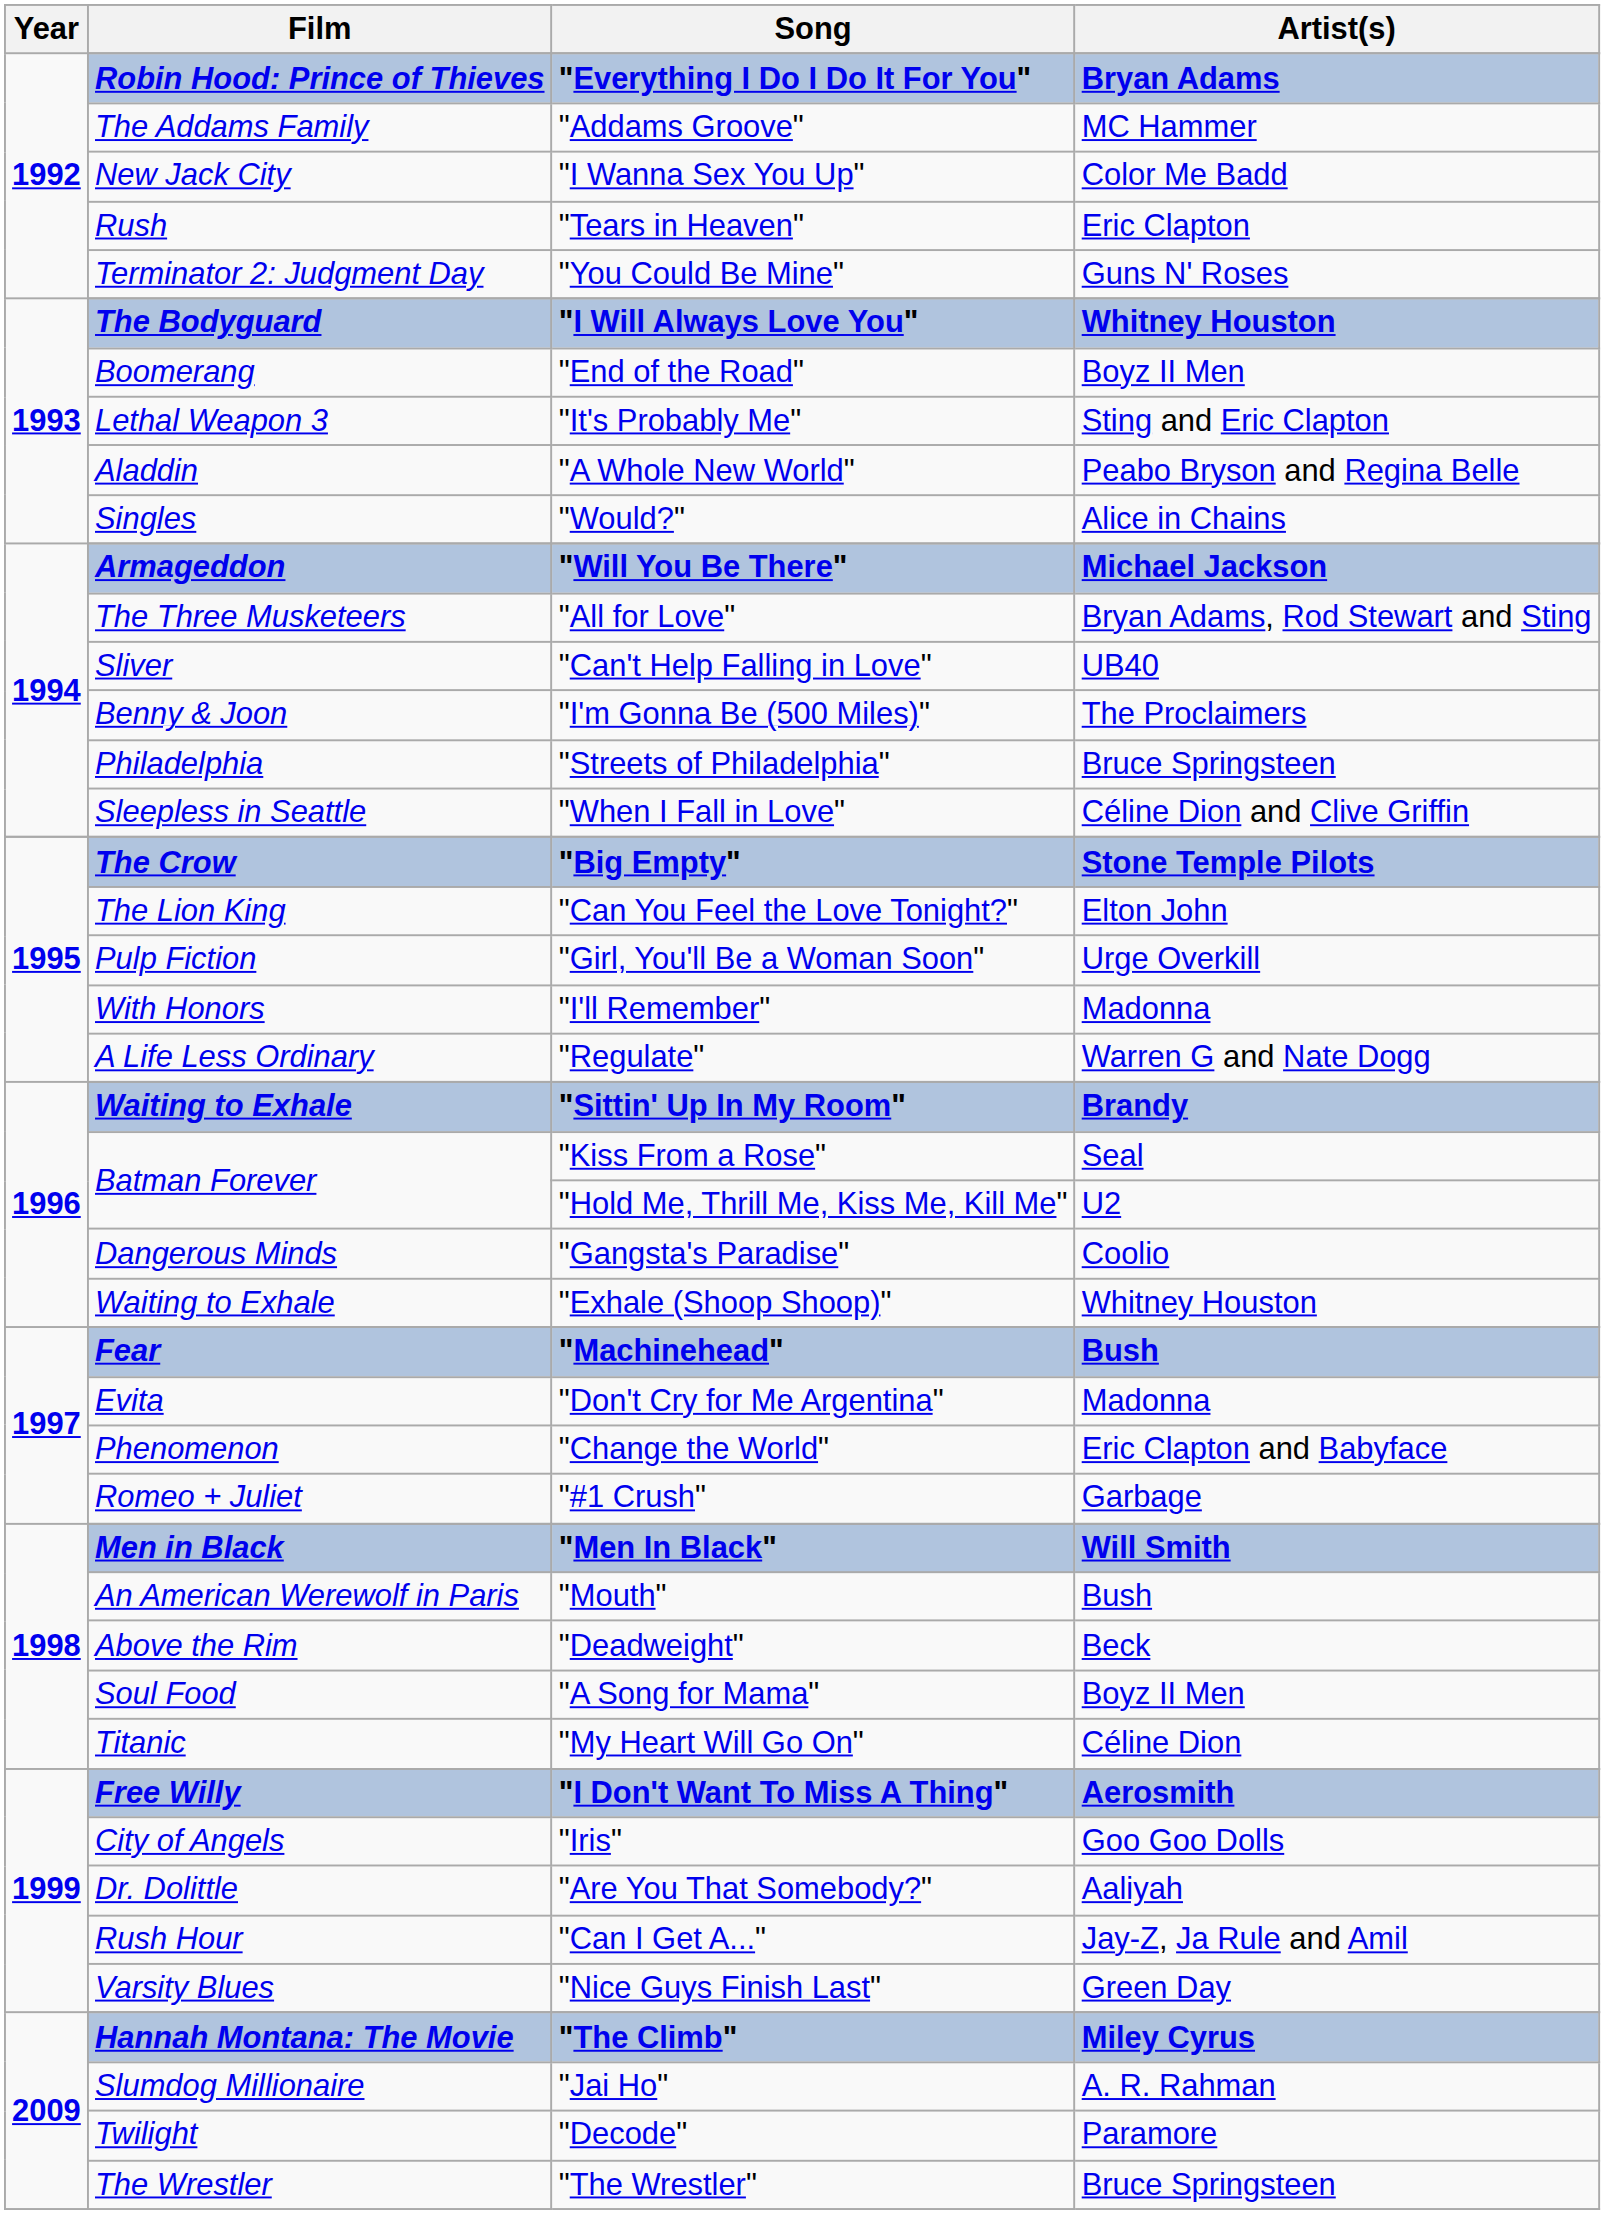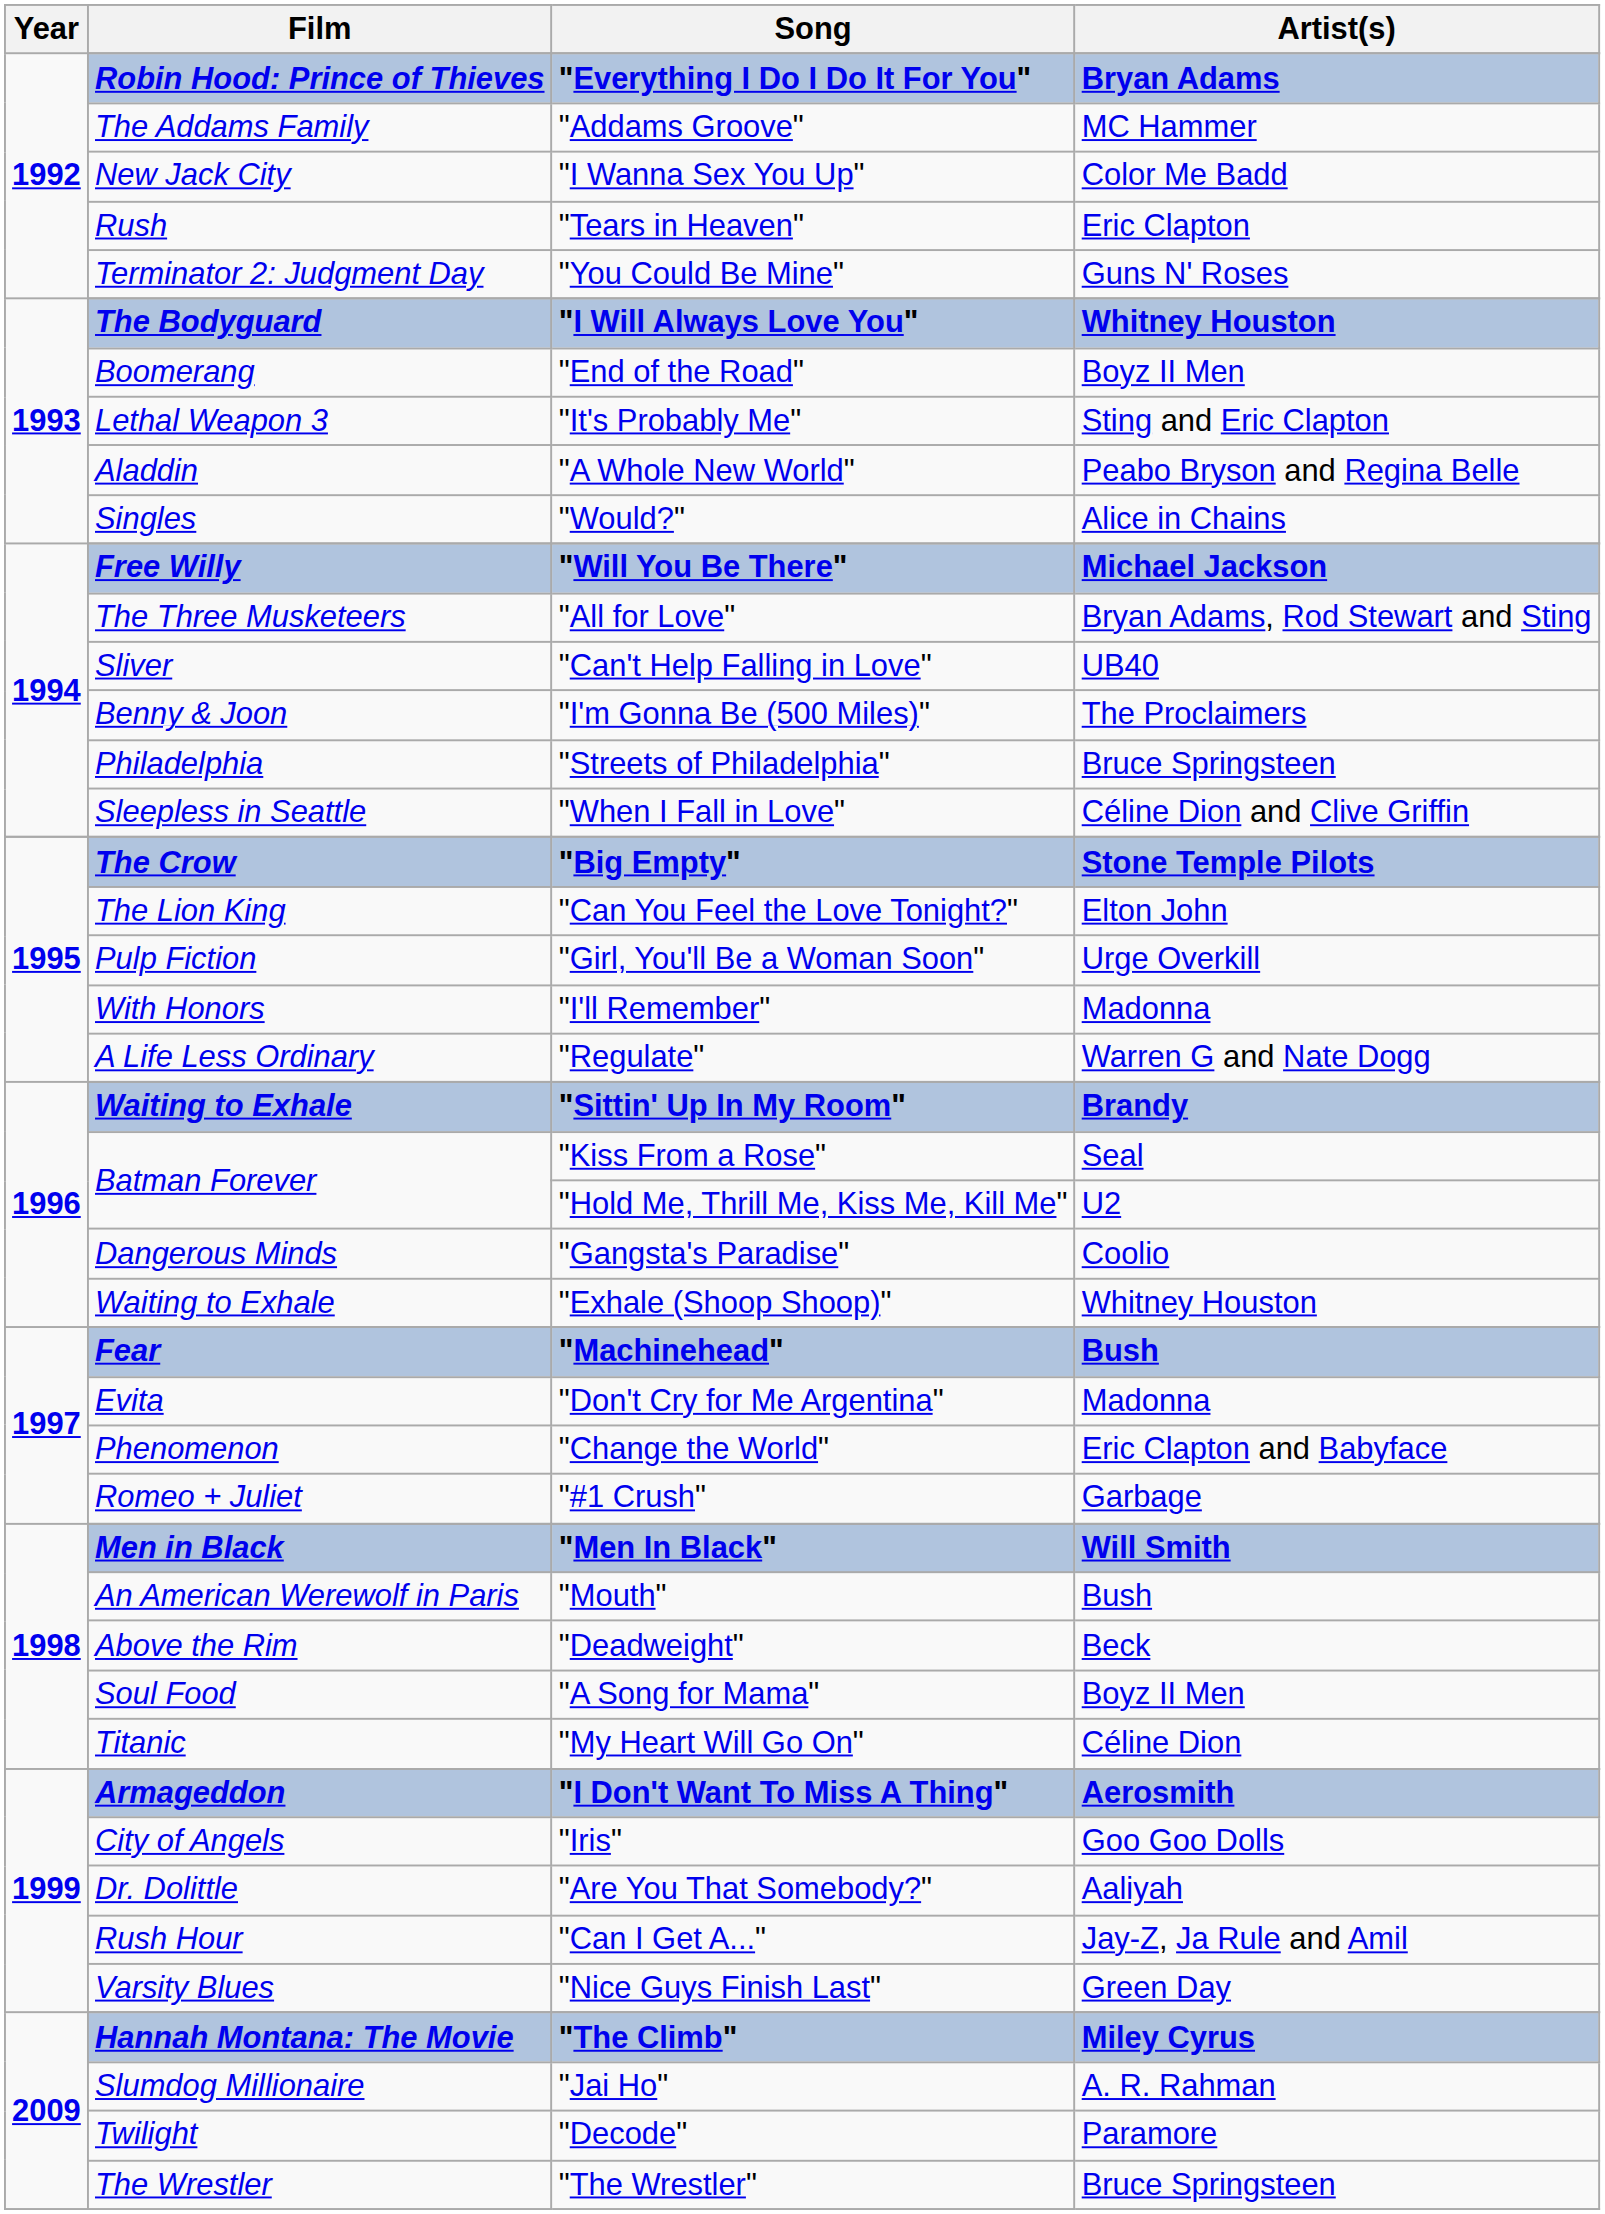 <table class="wikitable sortable plainrowheaders">
 <tr>
 <th scope="col">Year</th>
 <th scope="col">Film</th>
 <th scope="col">Song</th>
 <th scope="col">Artist(s)</th>
 </tr>
 <tr>
 <td rowspan="6"><strong><a href='#'>1992</a></strong><br></td>
 </tr>
 <tr style="background:#B0C4DE;">
 <td><strong><em><a href='#'>Robin Hood: Prince of Thieves</a></em></strong></td>
 <td><strong>"<a href='#'>Everything I Do I Do It For You</a>"</strong></td>
 <td><strong><a href='#'>Bryan Adams</a></strong></td>
 </tr>
 <tr>
 <td><em><a href='#'>The Addams Family</a></em></td>
 <td>"<a href='#'>Addams Groove</a>"</td>
 <td><a href='#'>MC Hammer</a></td>
 </tr>
 <tr>
 <td><em><a href='#'>New Jack City</a></em></td>
 <td>"<a href='#'>I Wanna Sex You Up</a>"</td>
 <td><a href='#'>Color Me Badd</a></td>
 </tr>
 <tr>
 <td><em><a href='#'>Rush</a></em></td>
 <td>"<a href='#'>Tears in Heaven</a>"</td>
 <td><a href='#'>Eric Clapton</a></td>
 </tr>
 <tr>
 <td><em><a href='#'>Terminator 2: Judgment Day</a></em></td>
 <td>"<a href='#'>You Could Be Mine</a>"</td>
 <td><a href='#'>Guns N' Roses</a></td>
 </tr>
 <tr>
 <td rowspan="6"><strong><a href='#'>1993</a></strong><br></td>
 </tr>
 <tr style="background:#B0C4DE;">
 <td><strong><em><a href='#'>The Bodyguard</a></em></strong></td>
 <td><strong>"<a href='#'>I Will Always Love You</a>"</strong></td>
 <td><strong><a href='#'>Whitney Houston</a></strong></td>
 </tr>
 <tr>
 <td><em><a href='#'>Boomerang</a></em></td>
 <td>"<a href='#'>End of the Road</a>"</td>
 <td><a href='#'>Boyz II Men</a></td>
 </tr>
 <tr>
 <td><em><a href='#'>Lethal Weapon 3</a></em></td>
 <td>"<a href='#'>It's Probably Me</a>"</td>
 <td><a href='#'>Sting</a> and <a href='#'>Eric Clapton</a></td>
 </tr>
 <tr>
 <td><em><a href='#'>Aladdin</a></em></td>
 <td>"<a href='#'>A Whole New World</a>"</td>
 <td><a href='#'>Peabo Bryson</a> and <a href='#'>Regina Belle</a></td>
 </tr>
 <tr>
 <td><em><a href='#'>Singles</a></em></td>
 <td>"<a href='#'>Would?</a>"</td>
 <td><a href='#'>Alice in Chains</a></td>
 </tr>
 <tr>
 <td rowspan="7"><strong><a href='#'>1994</a></strong><br></td>
 </tr>
 <tr style="background:#B0C4DE;">
-<td><strong><em><a href='#'>Armageddon</a></em></strong></td>
+<td><strong><em><a href='#'>Free Willy</a></em></strong></td>
 <td><strong>"<a href='#'>Will You Be There</a>"</strong></td>
 <td><strong><a href='#'>Michael Jackson</a></strong></td>
 </tr>
 <tr>
 <td><em><a href='#'>The Three Musketeers</a></em></td>
 <td>"<a href='#'>All for Love</a>"</td>
 <td><a href='#'>Bryan Adams</a>, <a href='#'>Rod Stewart</a> and <a href='#'>Sting</a></td>
 </tr>
 <tr>
 <td><em><a href='#'>Sliver</a></em></td>
 <td>"<a href='#'>Can't Help Falling in Love</a>"</td>
 <td><a href='#'>UB40</a></td>
 </tr>
 <tr>
 <td><em><a href='#'>Benny & Joon</a></em></td>
 <td>"<a href='#'>I'm Gonna Be (500 Miles)</a>"</td>
 <td><a href='#'>The Proclaimers</a></td>
 </tr>
 <tr>
 <td><em><a href='#'>Philadelphia</a></em></td>
 <td>"<a href='#'>Streets of Philadelphia</a>"</td>
 <td><a href='#'>Bruce Springsteen</a></td>
 </tr>
 <tr>
 <td><em><a href='#'>Sleepless in Seattle</a></em></td>
 <td>"<a href='#'>When I Fall in Love</a>"</td>
 <td><a href='#'>Céline Dion</a> and <a href='#'>Clive Griffin</a></td>
 </tr>
 <tr>
 </tr>
 <tr>
 <td rowspan="6"><strong><a href='#'>1995</a></strong><br></td>
 </tr>
 <tr style="background:#B0C4DE;">
 <td><strong><em><a href='#'>The Crow</a></em></strong></td>
 <td><strong>"<a href='#'>Big Empty</a>"</strong></td>
 <td><strong><a href='#'>Stone Temple Pilots</a></strong></td>
 </tr>
 <tr>
 <td><em><a href='#'>The Lion King</a></em></td>
 <td>"<a href='#'>Can You Feel the Love Tonight?</a>"</td>
 <td><a href='#'>Elton John</a></td>
 </tr>
 <tr>
 <td><em><a href='#'>Pulp Fiction</a></em></td>
 <td>"<a href='#'>Girl, You'll Be a Woman Soon</a>"</td>
 <td><a href='#'>Urge Overkill</a></td>
 </tr>
 <tr>
 <td><em><a href='#'>With Honors</a></em></td>
 <td>"<a href='#'>I'll Remember</a>"</td>
 <td><a href='#'>Madonna</a></td>
 </tr>
 <tr>
 <td><em><a href='#'>A Life Less Ordinary</a></em></td>
 <td>"<a href='#'>Regulate</a>"</td>
 <td><a href='#'>Warren G</a> and <a href='#'>Nate Dogg</a></td>
 </tr>
 <tr>
 <td rowspan="6"><strong><a href='#'>1996</a></strong><br></td>
 </tr>
 <tr style="background:#B0C4DE;">
 <td><strong><em><a href='#'>Waiting to Exhale</a></em></strong></td>
 <td><strong>"<a href='#'>Sittin' Up In My Room</a>"</strong></td>
 <td><strong><a href='#'>Brandy</a></strong></td>
 </tr>
 <tr>
 <td rowspan="2"><em><a href='#'>Batman Forever</a></em></td>
 <td>"<a href='#'>Kiss From a Rose</a>"</td>
 <td><a href='#'>Seal</a></td>
 </tr>
 <tr>
 <td>"<a href='#'>Hold Me, Thrill Me, Kiss Me, Kill Me</a>"</td>
 <td><a href='#'>U2</a></td>
 </tr>
 <tr>
 <td><em><a href='#'>Dangerous Minds</a></em></td>
 <td>"<a href='#'>Gangsta's Paradise</a>"</td>
 <td><a href='#'>Coolio</a></td>
 </tr>
 <tr>
 <td><em><a href='#'>Waiting to Exhale</a></em></td>
 <td>"<a href='#'>Exhale (Shoop Shoop)</a>"</td>
 <td><a href='#'>Whitney Houston</a></td>
 </tr>
 <tr>
 <td rowspan="5"><strong><a href='#'>1997</a></strong><br></td>
 </tr>
 <tr style="background:#B0C4DE;">
 <td><strong><em><a href='#'>Fear</a></em></strong></td>
 <td><strong>"<a href='#'>Machinehead</a>"</strong></td>
 <td><strong><a href='#'>Bush</a></strong></td>
 </tr>
 <tr>
 <td><em><a href='#'>Evita</a></em></td>
 <td>"<a href='#'>Don't Cry for Me Argentina</a>"</td>
 <td><a href='#'>Madonna</a></td>
 </tr>
 <tr>
 <td><em><a href='#'>Phenomenon</a></em></td>
 <td>"<a href='#'>Change the World</a>"</td>
 <td><a href='#'>Eric Clapton</a> and <a href='#'>Babyface</a></td>
 </tr>
 <tr>
 <td><em><a href='#'>Romeo + Juliet</a></em></td>
 <td>"<a href='#'>#1 Crush</a>"</td>
 <td><a href='#'>Garbage</a></td>
 </tr>
 <tr>
 <td rowspan="6"><strong><a href='#'>1998</a></strong><br></td>
 </tr>
 <tr style="background:#B0C4DE;">
 <td><strong><em><a href='#'>Men in Black</a></em></strong></td>
 <td><strong>"<a href='#'>Men In Black</a>"</strong></td>
 <td><strong><a href='#'>Will Smith</a></strong></td>
 </tr>
 <tr>
 <td><em><a href='#'>An American Werewolf in Paris</a></em></td>
 <td>"<a href='#'>Mouth</a>"</td>
 <td><a href='#'>Bush</a></td>
 </tr>
 <tr>
 <td><em><a href='#'>Above the Rim</a></em></td>
 <td>"<a href='#'>Deadweight</a>"</td>
 <td><a href='#'>Beck</a></td>
 </tr>
 <tr>
 <td><em><a href='#'>Soul Food</a></em></td>
 <td>"<a href='#'>A Song for Mama</a>"</td>
 <td><a href='#'>Boyz II Men</a></td>
 </tr>
 <tr>
 <td><em><a href='#'>Titanic</a></em></td>
 <td>"<a href='#'>My Heart Will Go On</a>"</td>
 <td><a href='#'>Céline Dion</a></td>
 </tr>
 <tr>
 <td rowspan="6"><strong><a href='#'>1999</a></strong><br></td>
 </tr>
 <tr style="background:#B0C4DE;">
-<td><strong><em><a href='#'>Free Willy</a></em></strong></td>
+<td><strong><em><a href='#'>Armageddon</a></em></strong></td>
 <td><strong>"<a href='#'>I Don't Want To Miss A Thing</a>"</strong></td>
 <td><strong><a href='#'>Aerosmith</a></strong></td>
 </tr>
 <tr>
 <td><em><a href='#'>City of Angels</a></em></td>
 <td>"<a href='#'>Iris</a>"</td>
 <td><a href='#'>Goo Goo Dolls</a></td>
 </tr>
 <tr>
 <td><em><a href='#'>Dr. Dolittle</a></em></td>
 <td>"<a href='#'>Are You That Somebody?</a>"</td>
 <td><a href='#'>Aaliyah</a></td>
 </tr>
 <tr>
 <td><em><a href='#'>Rush Hour</a></em></td>
 <td>"<a href='#'>Can I Get A...</a>"</td>
 <td><a href='#'>Jay-Z</a>, <a href='#'>Ja Rule</a> and <a href='#'>Amil</a></td>
 </tr>
 <tr>
 <td><em><a href='#'>Varsity Blues</a></em></td>
 <td>"<a href='#'>Nice Guys Finish Last</a>"</td>
 <td><a href='#'>Green Day</a></td>
 </tr>
 <tr>
 <td rowspan="5"><strong><a href='#'>2009</a></strong><br></td>
 </tr>
 <tr style="background:#B0C4DE;">
 <td><strong><em><a href='#'>Hannah Montana: The Movie</a></em></strong></td>
 <td><strong>"<a href='#'>The Climb</a>"</strong></td>
 <td><strong><a href='#'>Miley Cyrus</a></strong></td>
 </tr>
 <tr>
 <td><em><a href='#'>Slumdog Millionaire</a></em></td>
 <td>"<a href='#'>Jai Ho</a>"</td>
 <td><a href='#'>A. R. Rahman</a></td>
 </tr>
 <tr>
 <td><em><a href='#'>Twilight</a></em></td>
 <td>"<a href='#'>Decode</a>"</td>
 <td><a href='#'>Paramore</a></td>
 </tr>
 <tr>
 <td><em><a href='#'>The Wrestler</a></em></td>
 <td>"<a href='#'>The Wrestler</a>"</td>
 <td><a href='#'>Bruce Springsteen</a></td>
 </tr>
 </table>
